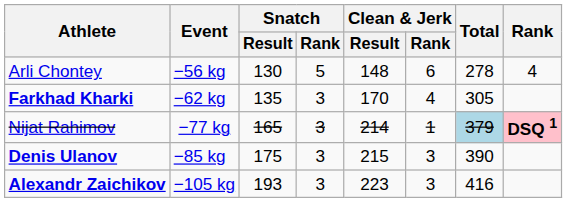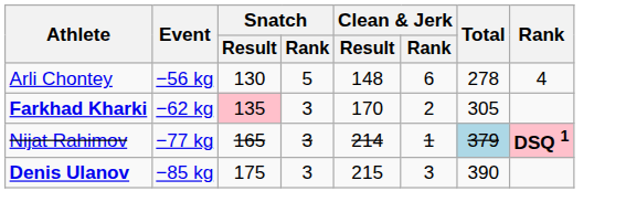 <table class="wikitable" style="font-size:90%">
 <tr>
 <th rowspan="2">Athlete</th>
 <th rowspan="2">Event</th>
 <th colspan="2">Snatch</th>
 <th colspan="2">Clean & Jerk</th>
 <th rowspan="2">Total</th>
 <th rowspan="2">Rank</th>
 </tr>
 <tr style="font-size:95%">
 <th>Result</th>
 <th>Rank</th>
 <th>Result</th>
 <th>Rank</th>
 </tr>
 <tr align=center>
 <td align=left><a href='#'>Arli Chontey</a></td>
 <td align=left><a href='#'>−56 kg</a></td>
 <td>130</td>
 <td>5</td>
 <td>148</td>
 <td>6</td>
 <td>278</td>
 <td>4</td>
 </tr>
 <tr align=center>
 <td align=left><strong><a href='#'>Farkhad Kharki</a></strong></td>
 <td align=left><a href='#'>−62 kg</a></td>
-<td>135</td>
+<td style="background: pink;">135</td>
 <td>3</td>
 <td>170</td>
-<td>4</td>
+<td>2</td>
 <td>305</td>
 <td></td>
 </tr>
 <tr align=center>
 <td align=left><s><a href='#'>Nijat Rahimov</a></s></td>
 <td><a href='#'>−77 kg</a></td>
 <td><s>165</s></td>
 <td><s>3</s></td>
 <td><s>214</s></td>
 <td><s>1</s></td>
 <td style="background: lightblue;"><s>379</s></td>
 <td bgcolor="pink"><strong>DSQ     <sup>1</sup></strong></td>
 </tr>
 <tr align=center>
 <td align=left><strong><a href='#'>Denis Ulanov</a></strong></td>
 <td align=left><a href='#'>−85 kg</a></td>
 <td>175</td>
 <td>3</td>
 <td>215</td>
 <td>3</td>
 <td>390</td>
 <td></td>
 </tr>
-<tr align=center>
-<td align=left><strong><a href='#'>Alexandr Zaichikov</a></strong></td>
-<td align=left><a href='#'>−105 kg</a></td>
-<td>193</td>
-<td>3</td>
-<td>223</td>
-<td>3</td>
-<td>416</td>
-<td></td>
-</tr>
 </table>
